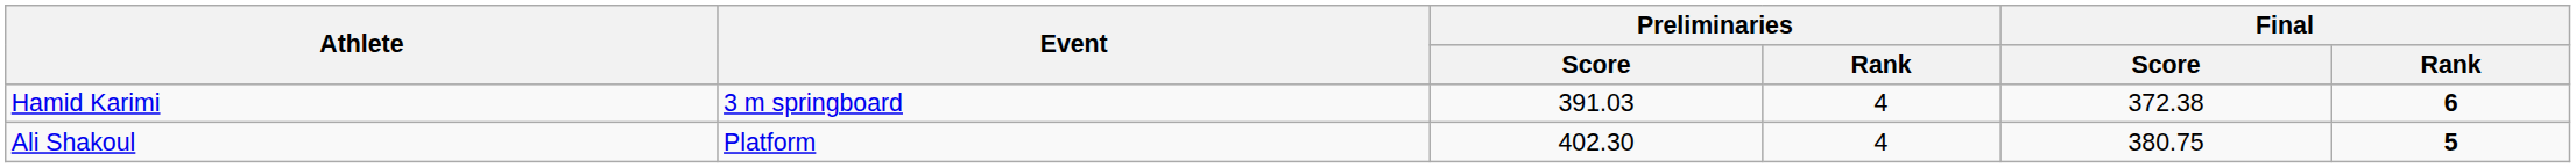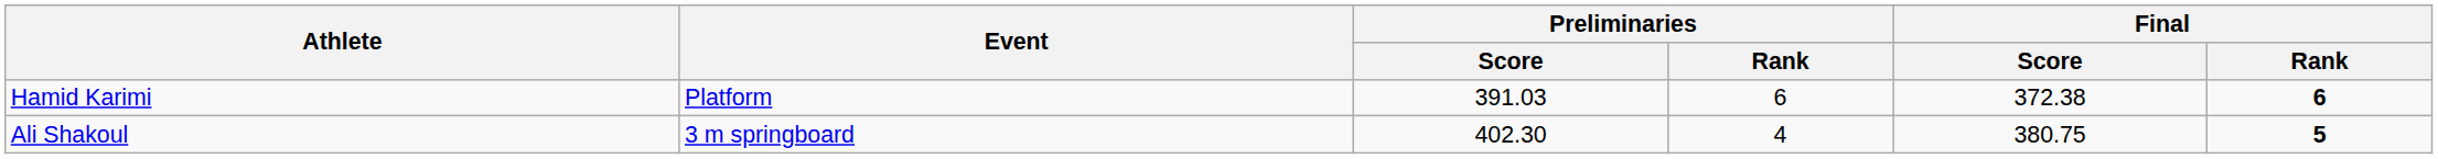 <table class="wikitable" width="75%" style="text-align:center; font-size:90%">
 <tr>
 <th rowspan="2" width="15%">Athlete</th>
 <th rowspan="2" width="15%">Event</th>
 <th colspan="2" width="12%">Preliminaries</th>
 <th colspan="2" width="12%">Final</th>
 </tr>
 <tr>
 <th width="7%">Score</th>
 <th>Rank</th>
 <th width="7%">Score</th>
 <th>Rank</th>
 </tr>
 <tr>
 <td align="left"><a href='#'>Hamid Karimi</a></td>
-<td align="left"><a href='#'>3 m springboard</a></td>
+<td align="left"><a href='#'>Platform</a></td>
 <td>391.03</td>
-<td>4 <strong></strong></td>
+<td>6 <strong></strong></td>
 <td>372.38</td>
 <td><strong>6</strong></td>
 </tr>
 <tr>
 <td align="left"><a href='#'>Ali Shakoul</a></td>
-<td align="left"><a href='#'>Platform</a></td>
+<td align="left"><a href='#'>3 m springboard</a></td>
 <td>402.30</td>
 <td>4 <strong></strong></td>
 <td>380.75</td>
 <td><strong>5</strong></td>
 </tr>
 </table>
